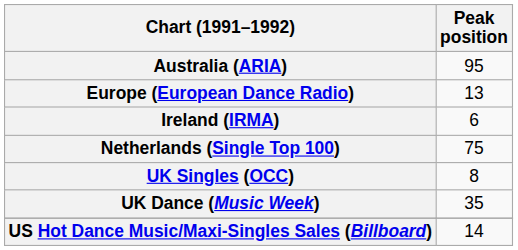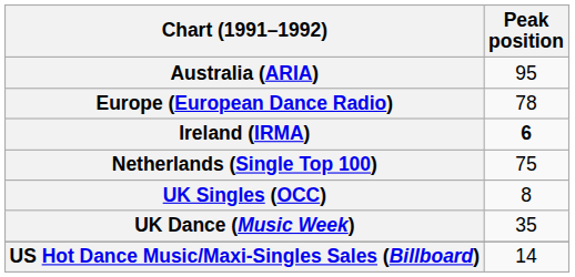 <table class="wikitable sortable plainrowheaders" style="text-align:center">
 <tr>
 <th scope="col">Chart (1991–1992)</th>
 <th scope="col">Peak<br>position</th>
 </tr>
 <tr>
 <th scope="row">Australia (<a href='#'>ARIA</a>)</th>
 <td>95</td>
 </tr>
 <tr>
 <th scope="row">Europe (<a href='#'>European Dance Radio</a>)</th>
-<td>13</td>
+<td>78</td>
 </tr>
 <tr>
 <th scope="row">Ireland (<a href='#'>IRMA</a>)</th>
-<td>6</td>
+<td><strong>6</strong></td>
 </tr>
 <tr>
 <th scope="row">Netherlands (<a href='#'>Single Top 100</a>)</th>
 <td>75</td>
 </tr>
 <tr>
 <th scope="row"><a href='#'>UK Singles</a> (<a href='#'>OCC</a>)</th>
 <td>8</td>
 </tr>
 <tr>
 <th scope="row">UK Dance (<em><a href='#'>Music Week</a></em>)</th>
 <td>35</td>
 </tr>
 <tr>
 </tr>
 <tr>
 </tr>
 <tr>
 <th scope="row">US <a href='#'>Hot Dance Music/Maxi-Singles Sales</a> (<em><a href='#'>Billboard</a></em>)</th>
 <td>14</td>
 </tr>
 </table>
